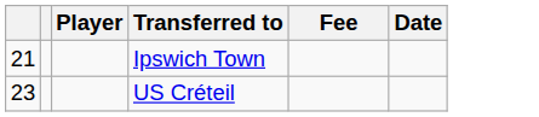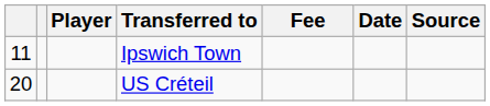 <table class="wikitable plainrowheaders sortable">
 <tr>
 <th></th>
 <th></th>
 <th scope=col>Player</th>
 <th>Transferred to</th>
 <th !scope=col; style="width: 65px;">Fee</th>
 <th scope=col>Date</th>
+<th scope=col>Source</th>
 </tr>
 <tr>
-<td align=center>21</td>
+<td align=center>11</td>
 <td align=center></td>
 <td></td>
 <td> <a href='#'>Ipswich Town</a></td>
 <td></td>
 <td></td>
+<td></td>
 </tr>
 <tr>
-<td align=center>23</td>
+<td align=center>20</td>
 <td align=center></td>
 <td></td>
 <td> <a href='#'>US Créteil</a></td>
 <td></td>
 <td></td>
+<td></td>
 </tr>
 </table>
